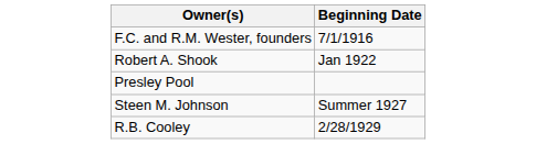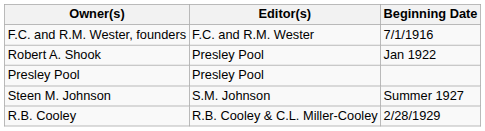 <table class="wikitable" style="margin:auto;">
 <tr>
 <th>Owner(s)</th>
+<th>Editor(s)</th>
 <th>Beginning Date</th>
 </tr>
 <tr>
 <td>F.C. and R.M. Wester, founders</td>
+<td>F.C. and R.M. Wester</td>
 <td>7/1/1916</td>
 </tr>
 <tr>
 <td>Robert A. Shook</td>
+<td>Presley Pool</td>
 <td>Jan 1922</td>
 </tr>
 <tr>
+<td>Presley Pool</td>
 <td>Presley Pool</td>
 <td></td>
 </tr>
 <tr>
 <td>Steen M. Johnson</td>
+<td>S.M. Johnson</td>
 <td>Summer 1927</td>
 </tr>
 <tr>
 <td>R.B. Cooley</td>
+<td>R.B. Cooley & C.L. Miller-Cooley</td>
 <td>2/28/1929</td>
 </tr>
 </table>
